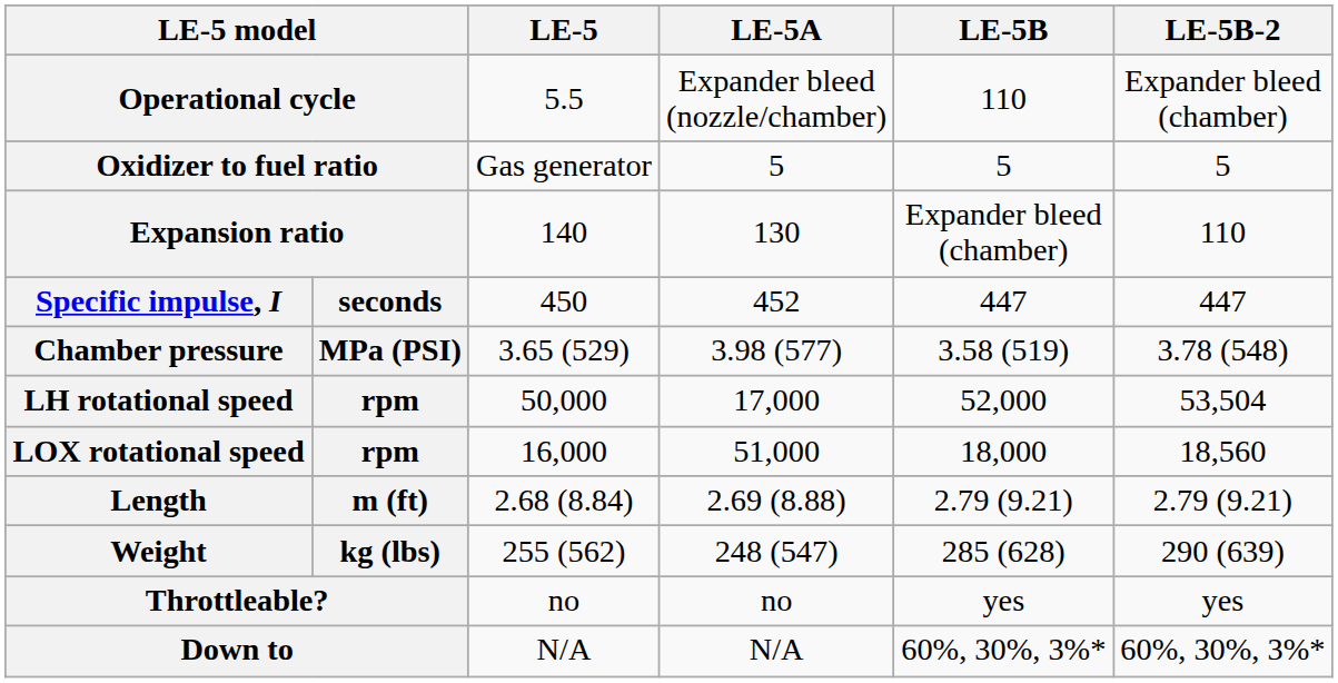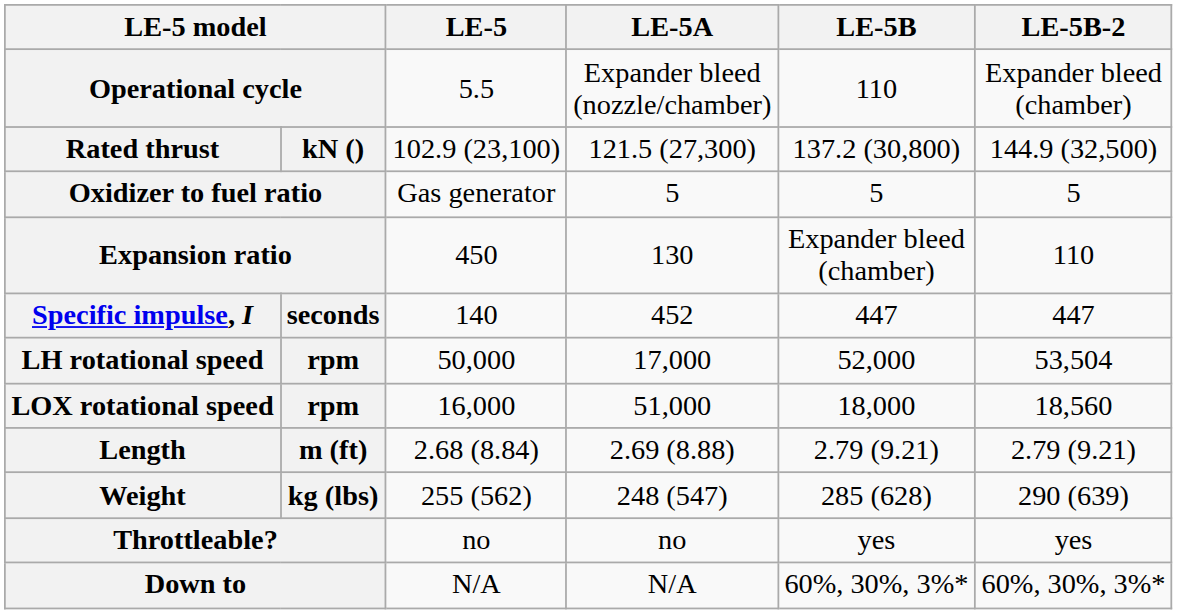 <table class="wikitable">
 <tr>
 <th colspan=2>LE-5 model</th>
 <th scope="col">LE-5</th>
 <th scope="col">LE-5A</th>
 <th scope="col">LE-5B</th>
 <th scope="col">LE-5B-2</th>
 </tr>
 <tr>
 <th colspan=2>Operational cycle</th>
 <td align="Center">5.5</td>
 <td align="Center">Expander bleed<br>(nozzle/chamber)</td>
 <td align="Center">110</td>
 <td align="Center">Expander bleed<br>(chamber)</td>
 </tr>
 <tr>
+<th>Rated thrust</th>
+<th>kN ()</th>
+<td align="Center">102.9 (23,100)</td>
+<td align="Center">121.5 (27,300)</td>
+<td align="Center">137.2 (30,800)</td>
+<td align="Center">144.9 (32,500)</td>
+</tr>
+<tr>
 <th colspan=2>Oxidizer to fuel ratio</th>
 <td align="Center">Gas generator</td>
 <td align="Center">5</td>
 <td align="Center">5</td>
 <td align="Center">5</td>
 </tr>
 <tr>
 <th colspan=2>Expansion ratio</th>
-<td align="Center">140</td>
+<td align="Center">450</td>
 <td align="Center">130</td>
 <td align="Center">Expander bleed<br>(chamber)</td>
 <td align="Center">110</td>
 </tr>
 <tr>
 <th><a href='#'>Specific impulse</a>, <em>I</em></th>
 <th>seconds</th>
-<td align="Center">450</td>
+<td align="Center">140</td>
 <td align="Center">452</td>
 <td align="Center">447</td>
 <td align="Center">447</td>
-</tr>
-<tr>
-<th>Chamber pressure</th>
-<th>MPa (PSI)</th>
-<td align="Center">3.65 (529)</td>
-<td align="Center">3.98 (577)</td>
-<td align="Center">3.58 (519)</td>
-<td align="Center">3.78 (548)</td>
 </tr>
 <tr>
 <th>LH rotational speed</th>
 <th>rpm</th>
 <td align="Center">50,000</td>
 <td align="Center">17,000</td>
 <td align="Center">52,000</td>
 <td align="Center">53,504</td>
 </tr>
 <tr>
 <th>LOX rotational speed</th>
 <th>rpm</th>
 <td align="Center">16,000</td>
 <td align="Center">51,000</td>
 <td align="Center">18,000</td>
 <td align="Center">18,560</td>
 </tr>
 <tr>
 <th>Length</th>
 <th>m (ft)</th>
 <td align="Center">2.68 (8.84)</td>
 <td align="Center">2.69 (8.88)</td>
 <td align="Center">2.79 (9.21)</td>
 <td align="Center">2.79 (9.21)</td>
 </tr>
 <tr>
 <th>Weight</th>
 <th>kg (lbs)</th>
 <td align="Center">255 (562)</td>
 <td align="Center">248 (547)</td>
 <td align="Center">285 (628)</td>
 <td align="Center">290 (639)</td>
 </tr>
 <tr>
 <th colspan=2>Throttleable?</th>
 <td align="Center">no</td>
 <td align="Center">no</td>
 <td align="Center">yes</td>
 <td align="Center">yes</td>
 </tr>
 <tr>
 <th colspan=2>Down to</th>
 <td align="Center">N/A</td>
 <td align="Center">N/A</td>
 <td align="Center">60%, 30%, 3%*</td>
 <td align="Center">60%, 30%, 3%*</td>
 </tr>
 </table>
